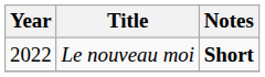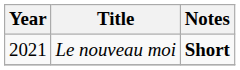 <table class="wikitable sortable">
 <tr>
 <th>Year</th>
 <th>Title</th>
 <th class="unsortable">Notes</th>
 </tr>
 <tr>
-<td>2022</td>
+<td>2021</td>
 <td><em>Le nouveau moi</em></td>
 <td><strong>Short</strong></td>
 </tr>
 <tr>
 </tr>
 </table>
